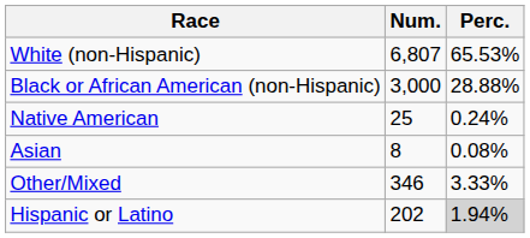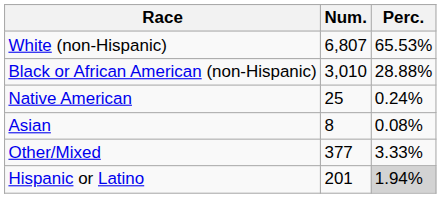 <table class="wikitable">
 <tr>
 <th>Race</th>
 <th>Num.</th>
 <th>Perc.</th>
 </tr>
 <tr>
 <td><a href='#'>White</a> (non-Hispanic)</td>
 <td>6,807</td>
 <td>65.53%</td>
 </tr>
 <tr>
 <td><a href='#'>Black or African American</a> (non-Hispanic)</td>
-<td>3,000</td>
+<td>3,010</td>
 <td>28.88%</td>
 </tr>
 <tr>
 <td><a href='#'>Native American</a></td>
 <td>25</td>
 <td>0.24%</td>
 </tr>
 <tr>
 <td><a href='#'>Asian</a></td>
 <td>8</td>
 <td>0.08%</td>
 </tr>
 <tr>
 <td><a href='#'>Other/Mixed</a></td>
-<td>346</td>
+<td>377</td>
 <td>3.33%</td>
 </tr>
 <tr>
 <td><a href='#'>Hispanic</a> or <a href='#'>Latino</a></td>
-<td>202</td>
+<td>201</td>
 <td style="background: lightgrey;">1.94%</td>
 </tr>
 </table>
